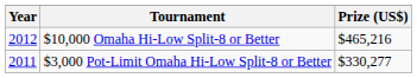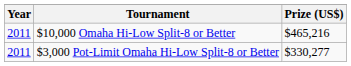 <table class="wikitable">
 <tr>
 </tr>
 <tr>
 <th>Year</th>
 <th>Tournament</th>
 <th>Prize (US$)</th>
 </tr>
 <tr>
-<td><a href='#'>2012</a></td>
+<td><a href='#'>2011</a></td>
 <td>$10,000 <a href='#'>Omaha Hi-Low Split-8 or Better</a></td>
 <td>$465,216</td>
 </tr>
 <tr>
 <td><a href='#'>2011</a></td>
 <td>$3,000 <a href='#'>Pot-Limit Omaha Hi-Low Split-8 or Better</a></td>
 <td>$330,277</td>
 </tr>
 </table>
